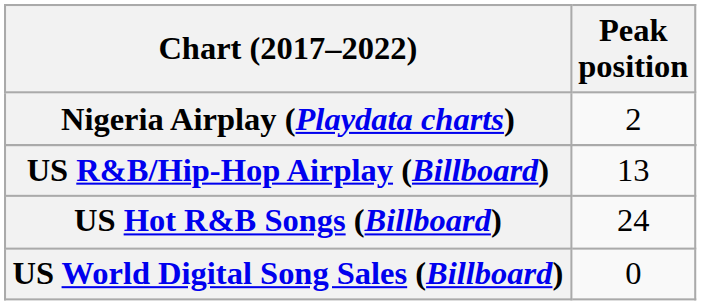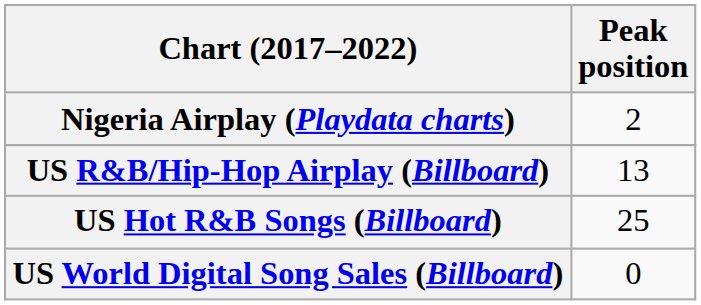 <table class="wikitable sortable plainrowheaders" style="text-align:center">
 <tr>
 <th scope="col">Chart (2017–2022)</th>
 <th scope="col">Peak<br> position</th>
 </tr>
 <tr>
 <th scope="row">Nigeria Airplay (<em><a href='#'>Playdata charts</a></em>)</th>
 <td>2</td>
 </tr>
 <tr>
 </tr>
 <tr>
 <th scope="row">US <a href='#'>R&B/Hip-Hop Airplay</a> (<em><a href='#'>Billboard</a></em>)</th>
 <td>13</td>
 </tr>
 <tr>
 <th scope="row">US <a href='#'>Hot R&B Songs</a> (<em><a href='#'>Billboard</a></em>)</th>
-<td>24</td>
+<td>25</td>
 </tr>
 <tr>
 <th scope="row">US <a href='#'>World Digital Song Sales</a> (<em><a href='#'>Billboard</a></em>)</th>
 <td>0</td>
 </tr>
 </table>
